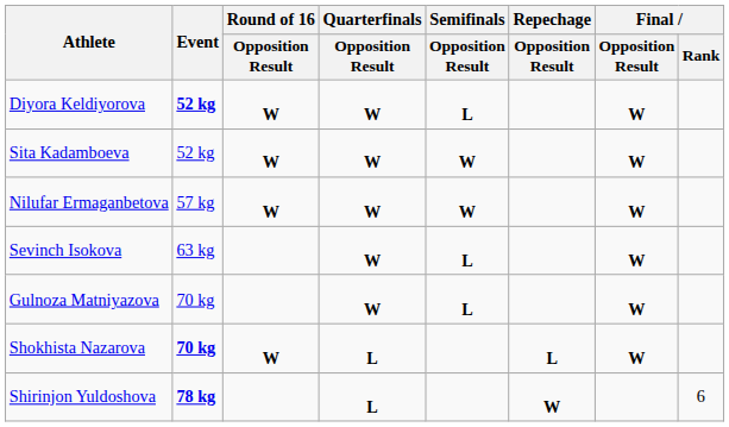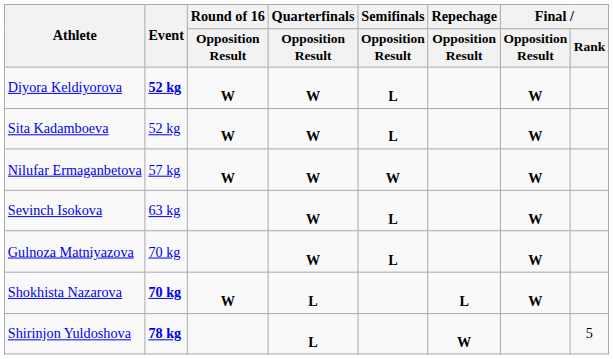 <table class=wikitable style=font-size:88%;text-align:center>
 <tr>
 <th rowspan=2>Athlete</th>
 <th rowspan=2>Event</th>
 <th>Round of 16</th>
 <th>Quarterfinals</th>
 <th>Semifinals</th>
 <th>Repechage</th>
 <th colspan=2>Final / </th>
 </tr>
 <tr style=font-size:95%>
 <th>Opposition<br>Result</th>
 <th>Opposition<br>Result</th>
 <th>Opposition<br>Result</th>
 <th>Opposition<br>Result</th>
 <th>Opposition<br>Result</th>
 <th>Rank</th>
 </tr>
 <tr>
 <td align=left><a href='#'>Diyora Keldiyorova</a></td>
 <td align=left><strong><a href='#'>52 kg</a></strong></td>
 <td><br><strong>W</strong></td>
 <td><br><strong>W</strong></td>
 <td><br><strong>L</strong></td>
 <td></td>
 <td><br><strong>W</strong></td>
 <td></td>
 </tr>
 <tr>
 <td align=left><a href='#'>Sita Kadamboeva</a></td>
 <td align=left><a href='#'>52 kg</a></td>
 <td><br><strong>W</strong></td>
 <td><br><strong>W</strong></td>
-<td><br><strong>W</strong></td>
+<td><br><strong>L</strong></td>
 <td></td>
 <td><br><strong>W</strong></td>
 <td></td>
 </tr>
 <tr>
 <td align=left><a href='#'>Nilufar Ermaganbetova</a></td>
 <td align=left><a href='#'>57 kg</a></td>
 <td><br><strong>W</strong></td>
 <td><br><strong>W</strong></td>
 <td><br><strong>W</strong></td>
 <td></td>
 <td><br><strong>W</strong></td>
 <td></td>
 </tr>
 <tr>
 <td align=left><a href='#'>Sevinch Isokova</a></td>
 <td align=left><a href='#'>63 kg</a></td>
 <td></td>
 <td><br><strong>W</strong></td>
 <td><br><strong>L</strong></td>
 <td></td>
 <td><br><strong>W</strong></td>
 <td></td>
 </tr>
 <tr>
 <td align=left><a href='#'>Gulnoza Matniyazova</a></td>
 <td align=left><a href='#'>70 kg</a></td>
 <td></td>
 <td><br><strong>W</strong></td>
 <td><br><strong>L</strong></td>
 <td></td>
 <td><br><strong>W</strong></td>
 <td></td>
 </tr>
 <tr>
 <td align=left><a href='#'>Shokhista Nazarova</a></td>
 <td align=left><strong><a href='#'>70 kg</a></strong></td>
 <td><br><strong>W</strong></td>
 <td><br><strong>L</strong></td>
 <td></td>
 <td><br><strong>L</strong></td>
 <td><br><strong>W</strong></td>
 <td></td>
 </tr>
 <tr>
 <td align=left><a href='#'>Shirinjon Yuldoshova</a></td>
 <td align=left><strong><a href='#'>78 kg</a></strong></td>
 <td></td>
 <td><br><strong>L</strong></td>
 <td></td>
 <td><br><strong>W</strong></td>
 <td></td>
-<td>6</td>
+<td>5</td>
 </tr>
 </table>
